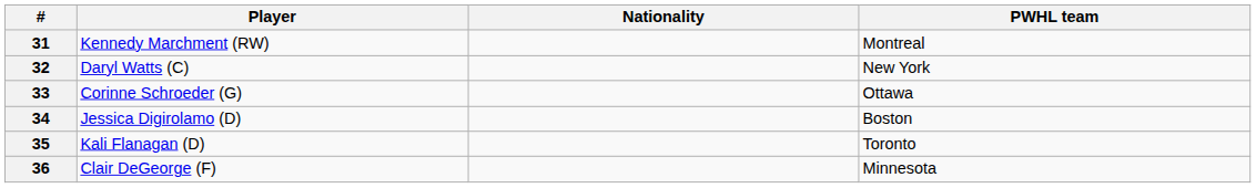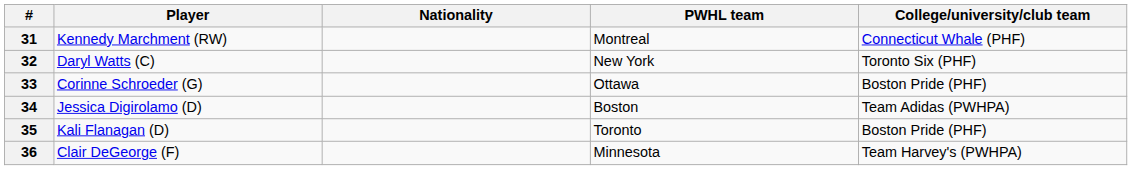 <table class="wikitable">
 <tr>
 <th style="width:2.75%;">#</th>
 <th style="width:15.0%;">Player</th>
 <th style="width:15.0%;">Nationality</th>
 <th style="width:15.0%;">PWHL team</th>
+<th style="width:15.0%;">College/university/club team</th>
 </tr>
 <tr>
 <th>31</th>
 <td><a href='#'>Kennedy Marchment</a> (RW)</td>
 <td></td>
 <td>Montreal</td>
+<td><a href='#'>Connecticut Whale</a> (PHF)</td>
 </tr>
 <tr>
 <th>32</th>
 <td><a href='#'>Daryl Watts</a> (C)</td>
 <td></td>
 <td>New York</td>
+<td>Toronto Six (PHF)</td>
 </tr>
 <tr>
 <th>33</th>
 <td><a href='#'>Corinne Schroeder</a> (G)</td>
 <td></td>
 <td>Ottawa</td>
+<td>Boston Pride (PHF)</td>
 </tr>
 <tr>
 <th>34</th>
 <td><a href='#'>Jessica Digirolamo</a> (D)</td>
 <td></td>
 <td>Boston</td>
+<td>Team Adidas (PWHPA)</td>
 </tr>
 <tr>
 <th>35</th>
 <td><a href='#'>Kali Flanagan</a> (D)</td>
 <td></td>
 <td>Toronto</td>
+<td>Boston Pride (PHF)</td>
 </tr>
 <tr>
 <th>36</th>
 <td><a href='#'>Clair DeGeorge</a> (F)</td>
 <td></td>
 <td>Minnesota</td>
+<td>Team Harvey's (PWHPA)</td>
 </tr>
 </table>
